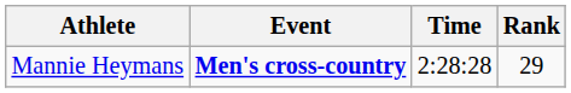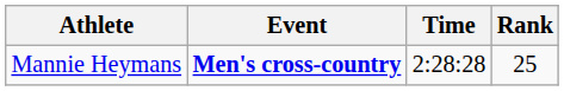 <table class=wikitable style="font-size:90%">
 <tr>
 <th>Athlete</th>
 <th>Event</th>
 <th>Time</th>
 <th>Rank</th>
 </tr>
 <tr align=center>
 <td align=left><a href='#'>Mannie Heymans</a></td>
 <td align=left><strong><a href='#'>Men's cross-country</a></strong></td>
 <td>2:28:28</td>
-<td>29</td>
+<td>25</td>
 </tr>
 </table>
